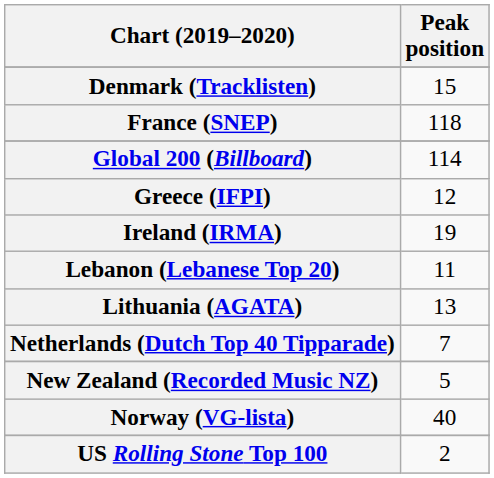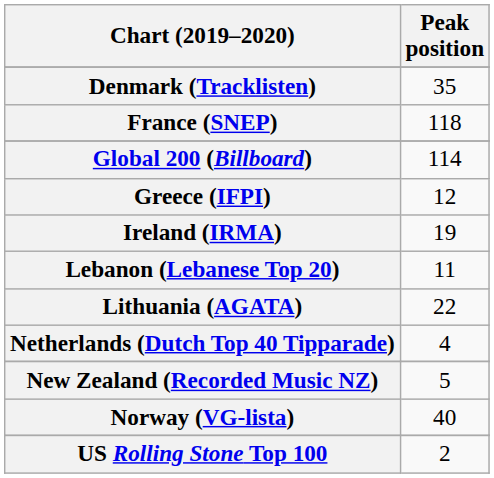 <table class="wikitable sortable plainrowheaders" style="text-align:center">
 <tr>
 <th scope="col">Chart (2019–2020)</th>
 <th scope="col">Peak<br>position</th>
 </tr>
 <tr>
 </tr>
 <tr>
 </tr>
 <tr>
 </tr>
 <tr>
 </tr>
 <tr>
 <th scope="row">Denmark (<a href='#'>Tracklisten</a>)</th>
-<td>15</td>
+<td>35</td>
 </tr>
 <tr>
 <th scope="row">France (<a href='#'>SNEP</a>)</th>
 <td>118</td>
 </tr>
 <tr>
 </tr>
 <tr>
 <th scope="row"><a href='#'>Global 200</a> (<em><a href='#'>Billboard</a></em>)</th>
 <td>114</td>
 </tr>
 <tr>
 <th scope="row">Greece (<a href='#'>IFPI</a>)</th>
 <td>12</td>
 </tr>
 <tr>
 <th scope="row">Ireland (<a href='#'>IRMA</a>)</th>
 <td>19</td>
 </tr>
 <tr>
 <th scope="row">Lebanon (<a href='#'>Lebanese Top 20</a>)</th>
 <td>11</td>
 </tr>
 <tr>
 <th scope="row">Lithuania (<a href='#'>AGATA</a>)</th>
-<td>13</td>
+<td>22</td>
 </tr>
 <tr>
 <th scope="row">Netherlands (<a href='#'>Dutch Top 40 Tipparade</a>)</th>
-<td>7</td>
+<td>4</td>
 </tr>
 <tr>
 </tr>
 <tr>
 <th scope="row">New Zealand (<a href='#'>Recorded Music NZ</a>)</th>
 <td>5</td>
 </tr>
 <tr>
 <th scope="row">Norway (<a href='#'>VG-lista</a>)</th>
 <td>40</td>
 </tr>
 <tr>
 </tr>
 <tr>
 </tr>
 <tr>
 </tr>
 <tr>
 </tr>
 <tr>
 </tr>
 <tr>
 </tr>
 <tr>
 </tr>
 <tr>
 </tr>
 <tr>
 </tr>
 <tr>
 </tr>
 <tr>
 </tr>
 <tr>
 </tr>
 <tr>
 </tr>
 <tr>
 </tr>
 <tr>
 <th scope="row">US <a href='#'><em>Rolling Stone</em> Top 100</a></th>
 <td>2</td>
 </tr>
 </table>
